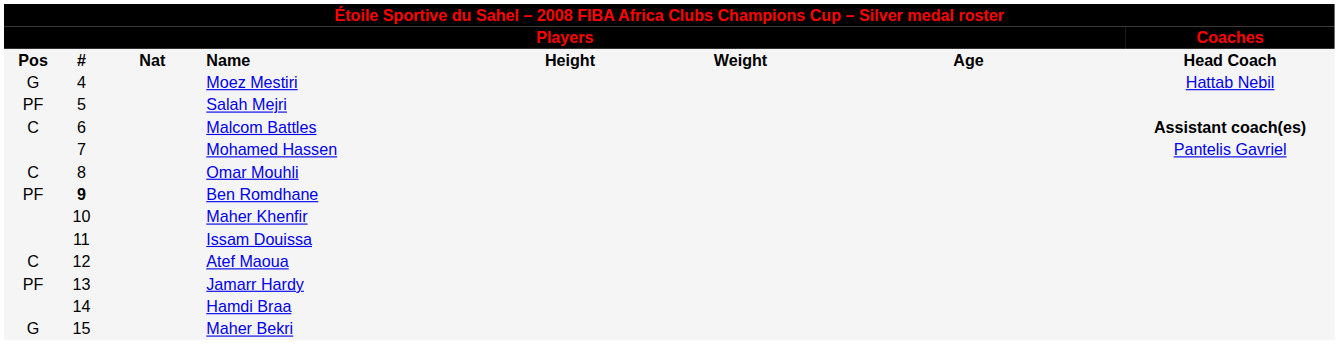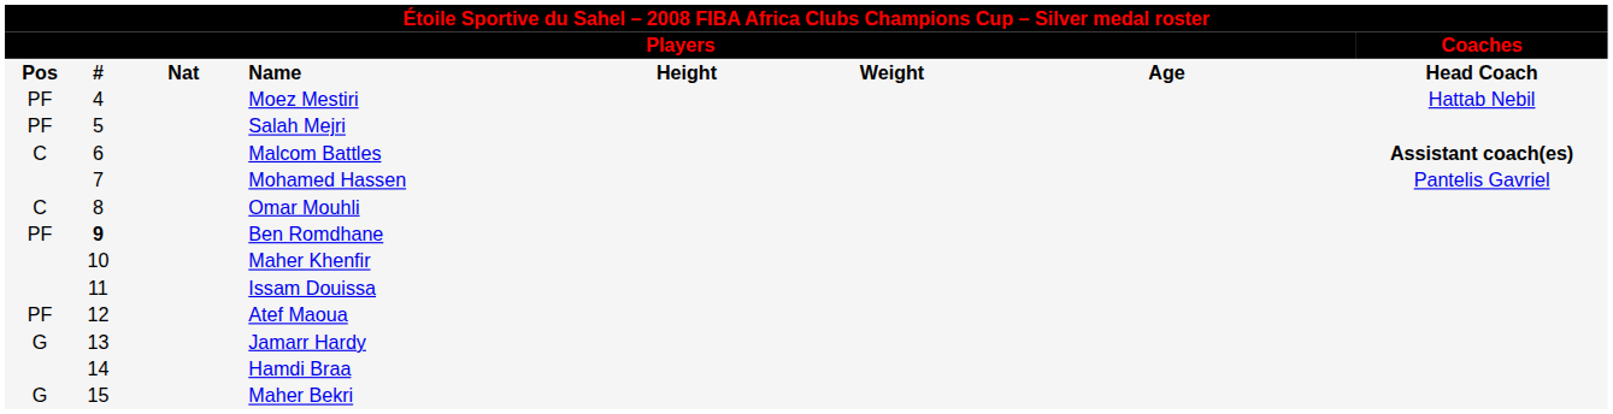 <table border=0 cellpadding=2 cellspacing=0  |- bgcolor=#f5f5f5 style="text-align:center; font-size:90%;" width=75%>
 <tr>
 <td colspan="8" style="background: black; color: red"><strong>Étoile Sportive du Sahel – 2008 FIBA Africa Clubs Champions Cup – Silver medal roster</strong></td>
 </tr>
 <tr>
 <td colspan="7" style="background: black; color: red"><strong>Players</strong></td>
 <td style="background: black; color: red"><strong>Coaches</strong></td>
 </tr>
 <tr style="background=#f5f5f5; color: black">
 <th width=5px>Pos</th>
 <th width=5px>#</th>
 <th width=50px>Nat</th>
 <th width=135px align=left>Name</th>
 <th width=100px>Height</th>
 <th width=70px>Weight</th>
 <th width=160px>Age</th>
 <th width=105px>Head Coach</th>
 </tr>
 <tr>
-<td>G</td>
+<td>PF</td>
 <td>4</td>
 <td></td>
 <td align=left><a href='#'>Moez Mestiri</a></td>
 <td><span></span></td>
 <td></td>
 <td><span></span></td>
 <td> <a href='#'>Hattab Nebil</a></td>
 </tr>
 <tr>
 <td>PF</td>
 <td>5</td>
 <td></td>
 <td align=left><a href='#'>Salah Mejri</a></td>
 <td><span></span></td>
 <td><span></span></td>
 <td><span></span></td>
 </tr>
 <tr>
 <td>C</td>
 <td>6</td>
 <td></td>
 <td align=left><a href='#'>Malcom Battles</a></td>
 <td><span></span></td>
 <td><span></span></td>
 <td><span></span></td>
 <td><strong>Assistant coach(es)</strong></td>
 </tr>
 <tr>
 <td></td>
 <td>7</td>
 <td></td>
 <td align=left><a href='#'>Mohamed Hassen</a></td>
 <td></td>
 <td></td>
 <td><span></span></td>
 <td> <a href='#'>Pantelis Gavriel</a></td>
 </tr>
 <tr>
 <td>C</td>
 <td>8</td>
 <td></td>
 <td align=left><a href='#'>Omar Mouhli</a></td>
 <td><span></span></td>
 <td></td>
 <td><span></span></td>
 </tr>
 <tr>
 <td>PF</td>
 <td><strong>9</strong></td>
 <td></td>
 <td align=left><a href='#'>Ben Romdhane</a></td>
 <td><span></span></td>
 <td><span></span></td>
 <td><span></span></td>
 </tr>
 <tr>
 <td></td>
 <td>10</td>
 <td></td>
 <td align=left><a href='#'>Maher Khenfir</a></td>
 <td></td>
 <td></td>
 <td><span></span></td>
 </tr>
 <tr>
 <td></td>
 <td>11</td>
 <td></td>
 <td align=left><a href='#'>Issam Douissa</a></td>
 <td></td>
 <td></td>
 <td><span></span></td>
 </tr>
 <tr>
-<td>C</td>
+<td>PF</td>
 <td>12</td>
 <td></td>
 <td align=left><a href='#'>Atef Maoua</a></td>
 <td><span></span></td>
 <td><span></span></td>
 <td><span></span></td>
 </tr>
 <tr>
-<td>PF</td>
+<td>G</td>
 <td>13</td>
 <td></td>
 <td align=left><a href='#'>Jamarr Hardy</a></td>
 <td><span></span></td>
 <td></td>
 <td><span></span></td>
 </tr>
 <tr>
 <td></td>
 <td>14</td>
 <td></td>
 <td align=left><a href='#'>Hamdi Braa</a></td>
 <td><span></span></td>
 <td><span></span></td>
 <td><span></span></td>
 <td></td>
 </tr>
 <tr>
 <td>G</td>
 <td>15</td>
 <td></td>
 <td align=left><a href='#'>Maher Bekri</a></td>
 <td><span></span></td>
 <td></td>
 <td><span></span></td>
 </tr>
 </table>
